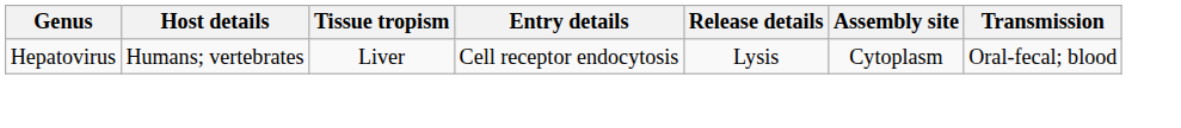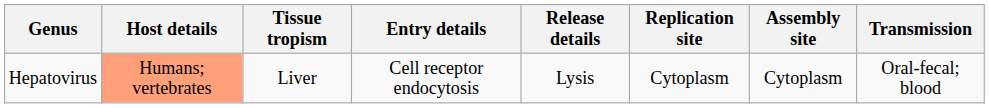 <table class="wikitable sortable" style="text-align:center">
 <tr>
 <th>Genus</th>
 <th>Host details</th>
 <th>Tissue tropism</th>
 <th>Entry details</th>
 <th>Release details</th>
+<th>Replication site</th>
 <th>Assembly site</th>
 <th>Transmission</th>
 </tr>
 <tr>
 <td>Hepatovirus</td>
-<td>Humans; vertebrates</td>
+<td style="background: lightsalmon;">Humans; vertebrates</td>
 <td>Liver</td>
 <td>Cell receptor endocytosis</td>
 <td>Lysis</td>
 <td>Cytoplasm</td>
+<td>Cytoplasm</td>
 <td>Oral-fecal; blood</td>
 </tr>
 </table>
